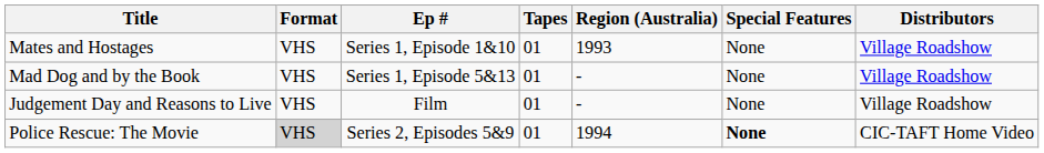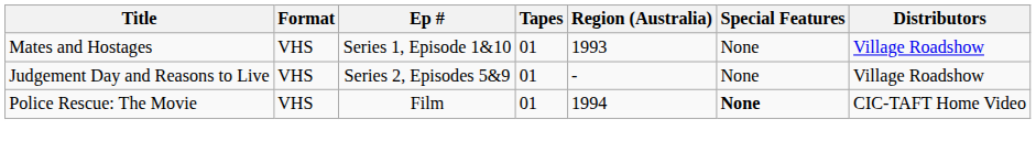 <table class="wikitable">
 <tr>
 <th>Title</th>
 <th>Format</th>
 <th>Ep #</th>
 <th>Tapes</th>
 <th>Region (Australia)</th>
 <th>Special Features</th>
 <th>Distributors</th>
 </tr>
 <tr>
 <td>Mates and Hostages</td>
 <td>VHS</td>
 <td style="text-align:center;">Series 1, Episode 1&10</td>
 <td>01</td>
 <td>1993</td>
 <td>None</td>
 <td><a href='#'>Village Roadshow</a></td>
 </tr>
 <tr>
-<td>Mad Dog and by the Book</td>
-<td>VHS</td>
-<td style="text-align:center;">Series 1, Episode 5&13</td>
-<td>01</td>
-<td>-</td>
-<td>None</td>
-<td><a href='#'>Village Roadshow</a></td>
-</tr>
-<tr>
 <td>Judgement Day and Reasons to Live</td>
 <td>VHS</td>
-<td style="text-align:center;">Film</td>
+<td style="text-align:center;">Series 2, Episodes 5&9</td>
 <td>01</td>
 <td>-</td>
 <td>None</td>
 <td>Village Roadshow</td>
 </tr>
 <tr>
 <td>Police Rescue: The Movie</td>
-<td style="background: lightgrey;">VHS</td>
-<td style="text-align:center;">Series 2, Episodes 5&9</td>
+<td>VHS</td>
+<td style="text-align:center;">Film</td>
 <td>01</td>
 <td>1994</td>
 <td><strong>None</strong></td>
 <td>CIC-TAFT Home Video</td>
 </tr>
 </table>
